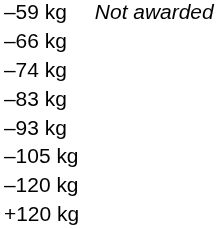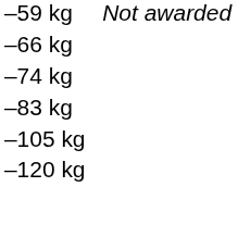 <table>
 <tr>
 <td>–59 kg</td>
 <td></td>
 <td></td>
 <td><em>Not awarded</em></td>
 </tr>
 <tr>
 <td>–66 kg</td>
 <td></td>
 <td></td>
 <td></td>
 </tr>
 <tr>
 <td>–74 kg</td>
 <td></td>
 <td></td>
 <td></td>
 </tr>
 <tr>
 <td>–83 kg</td>
 <td></td>
 <td></td>
 <td></td>
 </tr>
 <tr>
-<td>–93 kg</td>
-<td></td>
-<td></td>
-<td></td>
-</tr>
-<tr>
 <td>–105 kg</td>
 <td></td>
 <td></td>
 <td></td>
 </tr>
 <tr>
 <td>–120 kg</td>
 <td></td>
 <td></td>
 <td></td>
 </tr>
-<tr>
-<td>+120 kg</td>
-<td></td>
-<td></td>
-<td></td>
-</tr>
 </table>
